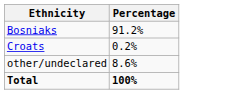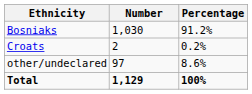 <table class="wikitable">
 <tr>
 <th width="100px">Ethnicity</th>
+<th width="80px">Number</th>
 <th width="80px">Percentage</th>
 </tr>
 <tr>
 <td><a href='#'>Bosniaks</a></td>
+<td>1,030</td>
 <td>91.2%</td>
 </tr>
 <tr>
 <td><a href='#'>Croats</a></td>
+<td>2</td>
 <td>0.2%</td>
 </tr>
 <tr>
 <td>other/undeclared</td>
+<td>97</td>
 <td>8.6%</td>
 </tr>
 <tr>
 <td><strong>Total</strong></td>
+<td><strong>1,129</strong></td>
 <td><strong>100%</strong></td>
 </tr>
 </table>
